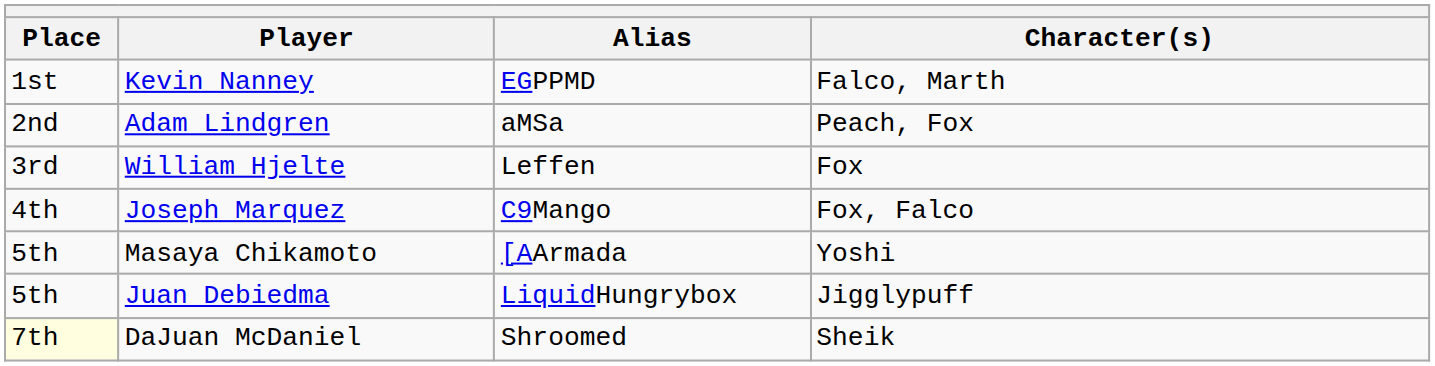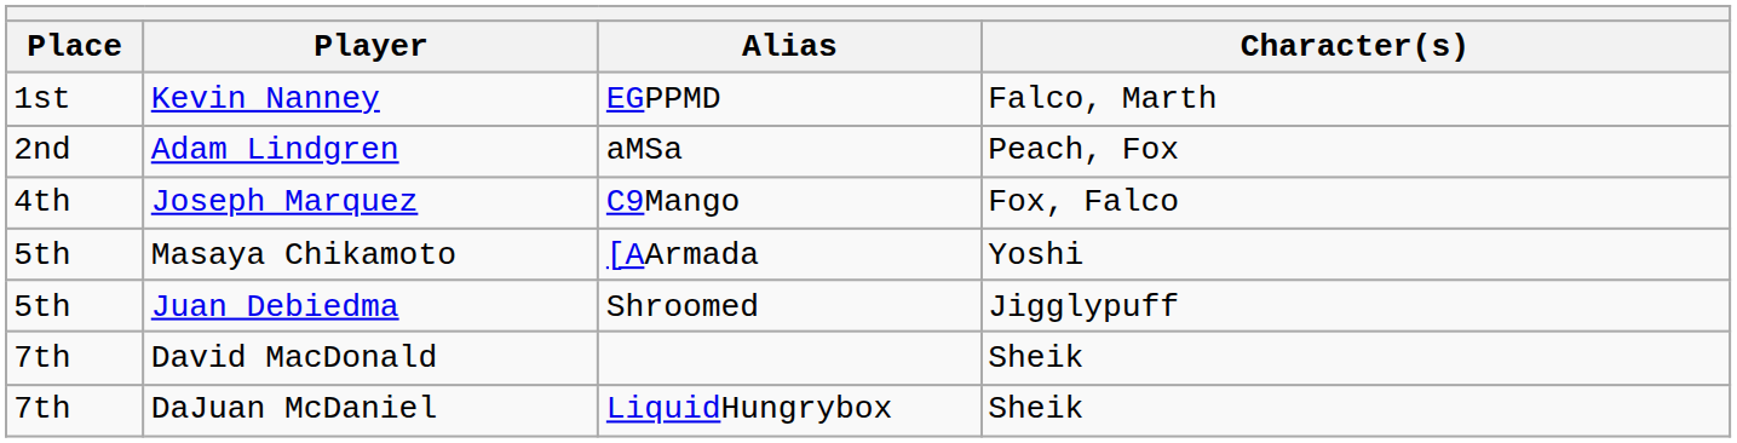 <table class="wikitable">
 <tr>
 <th colspan=4></th>
 </tr>
 <tr>
 <th style="width:50px;">Place</th>
 <th style="width:180px;">Player</th>
 <th style="width:150px;">Alias</th>
 <th style="width:300px;">Character(s)</th>
 </tr>
 <tr>
 <td>1st</td>
 <td> <a href='#'>Kevin Nanney</a></td>
 <td><a href='#'>EG</a>PPMD</td>
 <td>Falco, Marth</td>
 </tr>
 <tr>
 <td>2nd</td>
 <td> <a href='#'>Adam Lindgren</a></td>
 <td>aMSa</td>
 <td>Peach, Fox</td>
 </tr>
 <tr>
-<td>3rd</td>
-<td> <a href='#'>William Hjelte</a></td>
-<td>Leffen</td>
-<td>Fox</td>
-</tr>
-<tr>
 <td>4th</td>
 <td> <a href='#'>Joseph Marquez</a></td>
 <td><a href='#'>C9</a>Mango</td>
 <td>Fox, Falco</td>
 </tr>
 <tr>
 <td>5th</td>
 <td> Masaya Chikamoto</td>
 <td><a href='#'>[A</a>Armada</td>
 <td>Yoshi</td>
 </tr>
 <tr>
 <td>5th</td>
 <td> <a href='#'>Juan Debiedma</a></td>
-<td><a href='#'>Liquid</a>Hungrybox</td>
+<td>Shroomed</td>
 <td>Jigglypuff</td>
 </tr>
 <tr>
-<td style="background: lightyellow;">7th</td>
+<td>7th</td>
+<td> David MacDonald</td>
+<td></td>
+<td>Sheik</td>
+</tr>
+<tr>
+<td>7th</td>
 <td> DaJuan McDaniel</td>
-<td>Shroomed</td>
+<td><a href='#'>Liquid</a>Hungrybox</td>
 <td>Sheik</td>
 </tr>
 </table>
